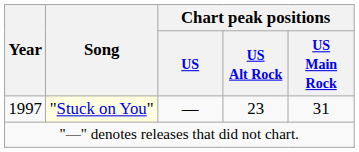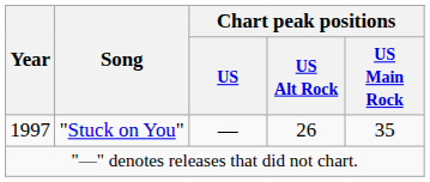 <table class="wikitable">
 <tr>
 <th rowspan=2>Year</th>
 <th rowspan=2>Song</th>
 <th colspan=5>Chart peak positions</th>
 </tr>
 <tr>
 <th width="55"><small><a href='#'>US</a><br></small></th>
 <th width="55"><small><a href='#'>US<br>Alt Rock</a></small></th>
 <th width="55"><small><a href='#'>US<br>Main Rock</a><br></small></th>
 </tr>
 <tr>
 <td>1997</td>
-<td style="background: lightyellow;">"<a href='#'>Stuck on You</a>"</td>
+<td>"<a href='#'>Stuck on You</a>"</td>
 <td align="center">—</td>
-<td align="center">23</td>
-<td align="center">31</td>
+<td align="center">26</td>
+<td align="center">35</td>
 </tr>
 <tr>
 <td colspan=5 align="center" style="font-size:90%">"—" denotes releases that did not chart.</td>
 </tr>
 </table>
